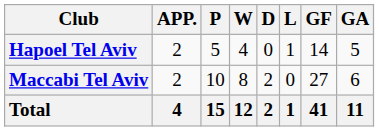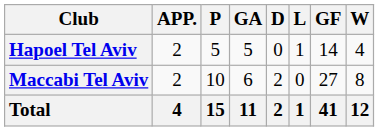 <table class="wikitable" style="text-align: center;">
 <tr>
 <th>Club</th>
 <th>APP.</th>
 <th>P</th>
-<th>W</th>
+<th>GA</th>
 <th>D</th>
 <th>L</th>
 <th>GF</th>
-<th>GA</th>
+<th>W</th>
 </tr>
 <tr>
 <th style="text-align:left;"><a href='#'>Hapoel Tel Aviv</a></th>
 <td>2</td>
 <td>5</td>
-<td>4</td>
+<td>5</td>
 <td>0</td>
 <td>1</td>
 <td>14</td>
-<td>5</td>
+<td>4</td>
 </tr>
 <tr>
 <th style="text-align:left;"><a href='#'>Maccabi Tel Aviv</a></th>
 <td>2</td>
 <td>10</td>
-<td>8</td>
+<td>6</td>
 <td>2</td>
 <td>0</td>
 <td>27</td>
-<td>6</td>
+<td>8</td>
 </tr>
 <tr>
 <th style="text-align:left;">Total</th>
 <th>4</th>
 <th>15</th>
-<th>12</th>
+<th>11</th>
 <th>2</th>
 <th>1</th>
 <th>41</th>
-<th>11</th>
+<th>12</th>
 </tr>
 </table>
